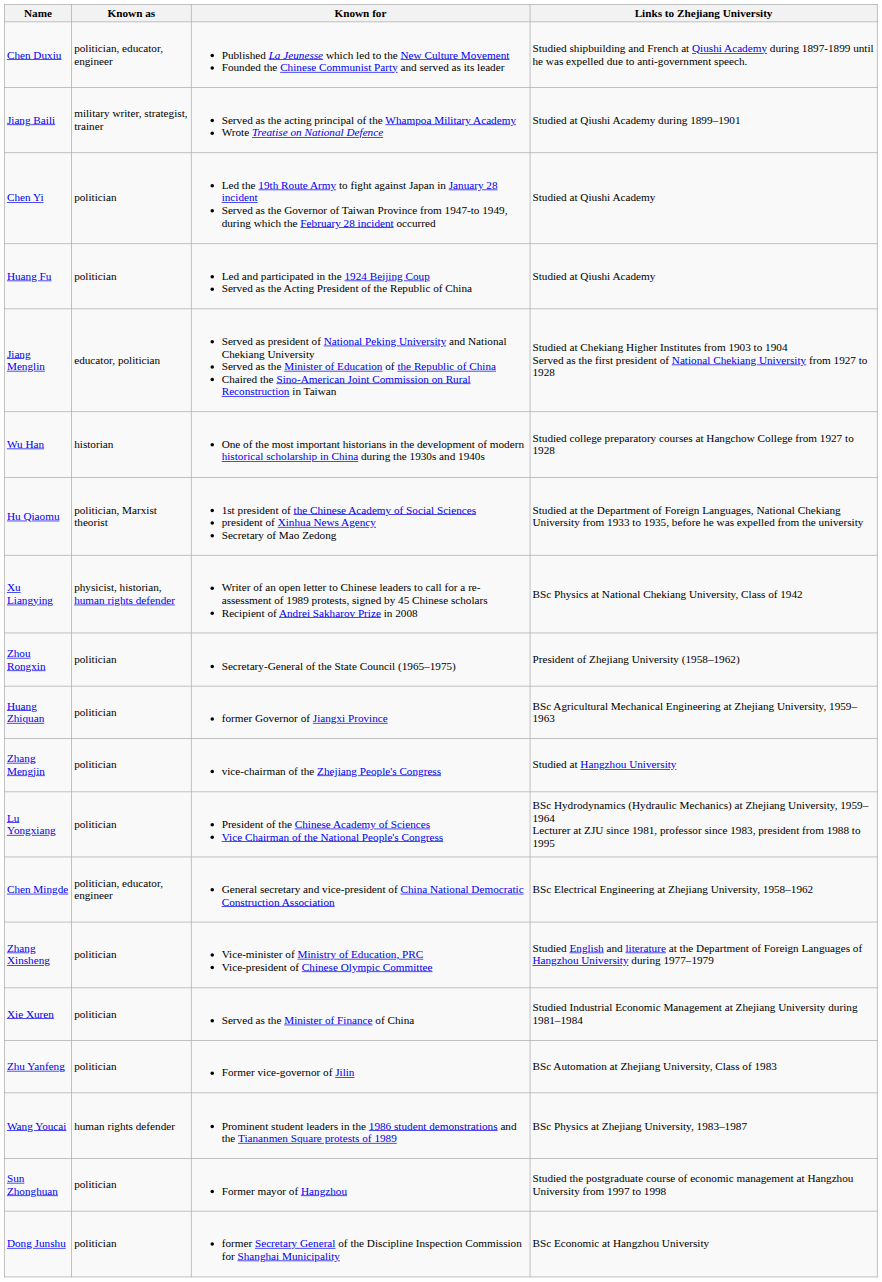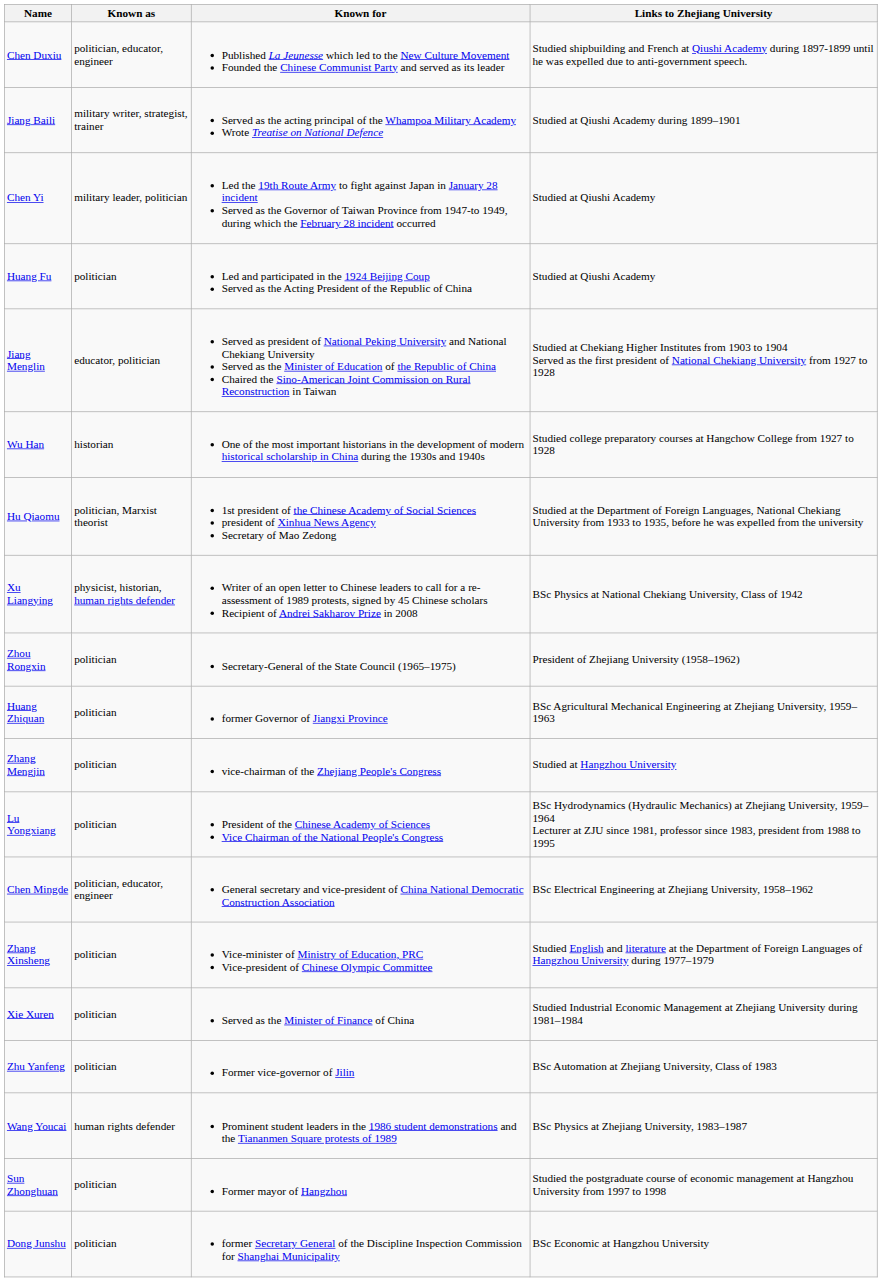 <table class="wikitable">
 <tr>
 <th>Name</th>
 <th>Known as</th>
 <th>Known for</th>
 <th>Links to Zhejiang University</th>
 </tr>
 <tr>
 <td><a href='#'>Chen Duxiu</a></td>
 <td>politician, educator, engineer</td>
 <td><br><ul><li>Published <em><a href='#'>La Jeunesse</a></em> which led to the <a href='#'>New Culture Movement</a></li><li>Founded the <a href='#'>Chinese Communist Party</a> and served as its leader</li></ul></td>
 <td>Studied shipbuilding and French at <a href='#'>Qiushi Academy</a> during 1897-1899 until he was expelled due to anti-government speech.</td>
 </tr>
 <tr>
 <td><a href='#'>Jiang Baili</a></td>
 <td>military writer, strategist, trainer</td>
 <td><br><ul><li>Served as the acting principal of the <a href='#'>Whampoa Military Academy</a></li><li>Wrote <em><a href='#'>Treatise on National Defence</a></em></li></ul></td>
 <td>Studied at Qiushi Academy during 1899–1901</td>
 </tr>
 <tr>
 <td><a href='#'>Chen Yi</a></td>
-<td>politician</td>
+<td>military leader, politician</td>
 <td><br><ul><li>Led the <a href='#'>19th Route Army</a> to fight against Japan in <a href='#'>January 28 incident</a></li><li>Served as the Governor of Taiwan Province from 1947-to 1949, during which the <a href='#'>February 28 incident</a> occurred</li></ul></td>
 <td>Studied at Qiushi Academy</td>
 </tr>
 <tr>
 <td><a href='#'>Huang Fu</a></td>
 <td>politician</td>
 <td><br><ul><li>Led and participated in the <a href='#'>1924 Beijing Coup</a></li><li>Served as the Acting President of the Republic of China</li></ul></td>
 <td>Studied at Qiushi Academy</td>
 </tr>
 <tr>
 <td><a href='#'>Jiang Menglin</a></td>
 <td>educator, politician</td>
 <td><br><ul><li>Served as president of <a href='#'>National Peking University</a> and National Chekiang University</li><li>Served as the <a href='#'>Minister of Education</a> of <a href='#'>the Republic of China</a></li><li>Chaired the <a href='#'>Sino-American Joint Commission on Rural Reconstruction</a> in Taiwan</li></ul></td>
 <td>Studied at Chekiang Higher Institutes from 1903 to 1904<br>Served as the first president of <a href='#'>National Chekiang University</a> from 1927 to 1928</td>
 </tr>
 <tr>
 <td><a href='#'>Wu Han</a></td>
 <td>historian</td>
 <td><br><ul><li>One of the most important historians in the development of modern <a href='#'>historical scholarship in China</a> during the 1930s and 1940s</li></ul></td>
 <td>Studied college preparatory courses at Hangchow College from 1927 to 1928</td>
 </tr>
 <tr>
 <td><a href='#'>Hu Qiaomu</a></td>
 <td>politician, Marxist theorist</td>
 <td><br><ul><li>1st president of <a href='#'>the Chinese Academy of Social Sciences</a></li><li>president of <a href='#'>Xinhua News Agency</a></li><li>Secretary of Mao Zedong</li></ul></td>
 <td>Studied at the Department of Foreign Languages, National Chekiang University from 1933 to 1935, before he was expelled from the university</td>
 </tr>
 <tr>
 <td><a href='#'>Xu Liangying</a></td>
 <td>physicist, historian, <a href='#'>human rights defender</a></td>
 <td><br><ul><li>Writer of an open letter to Chinese leaders to call for a re-assessment of 1989 protests, signed by 45 Chinese scholars</li><li>Recipient of <a href='#'>Andrei Sakharov Prize</a> in 2008</li></ul></td>
 <td>BSc Physics at National Chekiang University, Class of 1942</td>
 </tr>
 <tr>
 <td><a href='#'>Zhou Rongxin</a></td>
 <td>politician</td>
 <td><br><ul><li>Secretary-General of the State Council (1965–1975)</li></ul></td>
 <td>President of Zhejiang University (1958–1962)</td>
 </tr>
 <tr>
 <td><a href='#'>Huang Zhiquan</a></td>
 <td>politician</td>
 <td><br><ul><li>former Governor of <a href='#'>Jiangxi Province</a></li></ul></td>
 <td>BSc Agricultural Mechanical Engineering at Zhejiang University, 1959–1963</td>
 </tr>
 <tr>
 <td><a href='#'>Zhang Mengjin</a></td>
 <td>politician</td>
 <td><br><ul><li>vice-chairman of the <a href='#'>Zhejiang People's Congress</a></li></ul></td>
 <td>Studied at <a href='#'>Hangzhou University</a></td>
 </tr>
 <tr>
 <td><a href='#'>Lu Yongxiang</a></td>
 <td>politician</td>
 <td><br><ul><li>President of the <a href='#'>Chinese Academy of Sciences</a></li><li><a href='#'>Vice Chairman of the National People's Congress</a></li></ul></td>
 <td>BSc Hydrodynamics (Hydraulic Mechanics) at Zhejiang University, 1959–1964<br>Lecturer at ZJU since 1981, professor since 1983, president from 1988 to 1995</td>
 </tr>
 <tr>
 <td><a href='#'>Chen Mingde</a></td>
 <td>politician, educator, engineer</td>
 <td><br><ul><li>General secretary and vice-president of <a href='#'>China National Democratic Construction Association</a></li></ul></td>
 <td>BSc Electrical Engineering at Zhejiang University, 1958–1962</td>
 </tr>
 <tr>
 <td><a href='#'>Zhang Xinsheng</a></td>
 <td>politician</td>
 <td><br><ul><li>Vice-minister of <a href='#'>Ministry of Education, PRC</a></li><li>Vice-president of <a href='#'>Chinese Olympic Committee</a></li></ul></td>
 <td>Studied <a href='#'>English</a> and <a href='#'>literature</a> at the Department of Foreign Languages of <a href='#'>Hangzhou University</a> during 1977–1979</td>
 </tr>
 <tr>
 <td><a href='#'>Xie Xuren</a></td>
 <td>politician</td>
 <td><br><ul><li>Served as the <a href='#'>Minister of Finance</a> of China</li></ul></td>
 <td>Studied Industrial Economic Management at Zhejiang University during 1981–1984</td>
 </tr>
 <tr>
 <td><a href='#'>Zhu Yanfeng</a></td>
 <td>politician</td>
 <td><br><ul><li>Former vice-governor of <a href='#'>Jilin</a></li></ul></td>
 <td>BSc Automation at Zhejiang University, Class of 1983</td>
 </tr>
 <tr>
 <td><a href='#'>Wang Youcai</a></td>
 <td>human rights defender</td>
 <td><br><ul><li>Prominent student leaders in the <a href='#'>1986 student demonstrations</a> and the <a href='#'>Tiananmen Square protests of 1989</a></li></ul></td>
 <td>BSc Physics at Zhejiang University, 1983–1987</td>
 </tr>
 <tr>
 <td><a href='#'>Sun Zhonghuan</a></td>
 <td>politician</td>
 <td><br><ul><li>Former mayor of <a href='#'>Hangzhou</a></li></ul></td>
 <td>Studied the postgraduate course of economic management at Hangzhou University from 1997 to 1998</td>
 </tr>
 <tr>
 <td><a href='#'>Dong Junshu</a></td>
 <td>politician</td>
 <td><br><ul><li>former <a href='#'>Secretary General</a> of the Discipline Inspection Commission for <a href='#'>Shanghai Municipality</a></li></ul></td>
 <td>BSc Economic at Hangzhou University</td>
 </tr>
 </table>
